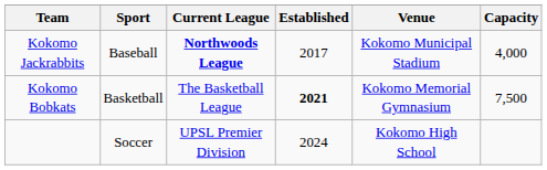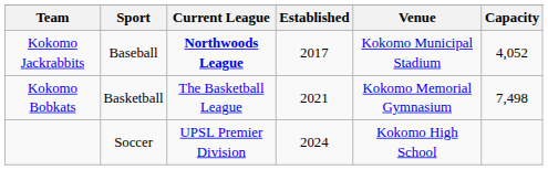 <table class="wikitable sortable" style="font-size:100%;text-align:center;line-height:135%">
 <tr>
 </tr>
 <tr>
 <th>Team</th>
 <th>Sport</th>
 <th>Current League</th>
 <th>Established</th>
 <th>Venue</th>
 <th>Capacity</th>
 </tr>
 <tr>
 <td><a href='#'>Kokomo Jackrabbits</a></td>
 <td>Baseball</td>
 <td><strong><a href='#'>Northwoods League</a></strong></td>
 <td>2017</td>
 <td><a href='#'>Kokomo Municipal Stadium</a></td>
-<td>4,000</td>
+<td>4,052</td>
 </tr>
 <tr>
 <td><a href='#'>Kokomo Bobkats</a></td>
 <td>Basketball</td>
 <td><a href='#'>The Basketball League</a></td>
-<td><strong>2021</strong></td>
+<td>2021</td>
 <td><a href='#'>Kokomo Memorial Gymnasium</a></td>
-<td>7,500</td>
+<td>7,498</td>
 </tr>
 <tr>
 <td></td>
 <td>Soccer</td>
 <td><a href='#'>UPSL Premier Division</a></td>
 <td>2024</td>
 <td><a href='#'>Kokomo High School</a></td>
 <td></td>
 </tr>
 </table>
